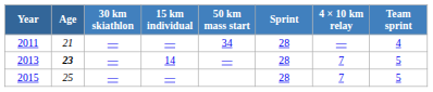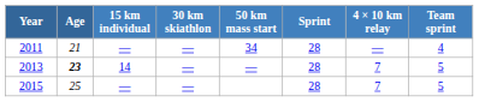 <table class="wikitable" style="font-size:95%; text-align:center; border:grey solid 1px; border-collapse:collapse; background:#ffffff;">
 <tr>
 <th style="background-color:#369; color:white; width:60px;"> Year </th>
 <th style="background-color:#369; color:white; width:40px;"> Age </th>
+<th style="background-color:#4180be; color:white; width:75px;"> 15 km <br> individual </th>
 <th style="background-color:#4180be; color:white; width:75px;"> 30 km <br> skiathlon </th>
-<th style="background-color:#4180be; color:white; width:75px;"> 15 km <br> individual </th>
 <th style="background-color:#4180be; color:white; width:75px;"> 50 km <br> mass start </th>
 <th style="background-color:#4180be; color:white; width:75px;"> Sprint </th>
 <th style="background-color:#4180be; color:white; width:75px;"> 4 × 10 km <br> relay </th>
 <th style="background-color:#4180be; color:white; width:75px;"> Team <br> sprint </th>
 </tr>
 <tr>
 <td><a href='#'>2011</a></td>
 <td><em>21</em></td>
 <td><a href='#'>—</a></td>
 <td><a href='#'>—</a></td>
 <td><a href='#'>34</a></td>
 <td><a href='#'>28</a></td>
 <td><a href='#'>—</a></td>
 <td><a href='#'>4</a></td>
 </tr>
 <tr>
 <td><a href='#'>2013</a></td>
 <td><strong><em>23</em></strong></td>
+<td><a href='#'>14</a></td>
 <td><a href='#'>—</a></td>
-<td><a href='#'>14</a></td>
 <td><a href='#'>—</a></td>
 <td><a href='#'>28</a></td>
 <td><a href='#'>7</a></td>
 <td><a href='#'>5</a></td>
 </tr>
 <tr>
 <td><a href='#'>2015</a></td>
 <td><em>25</em></td>
 <td><a href='#'>—</a></td>
 <td><a href='#'>—</a></td>
 <td><a href='#'></a></td>
 <td><a href='#'>28</a></td>
 <td><a href='#'>7</a></td>
 <td><a href='#'>5</a></td>
 </tr>
 </table>
